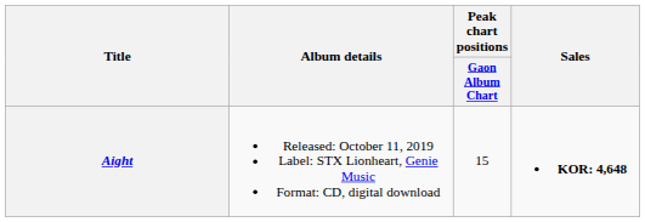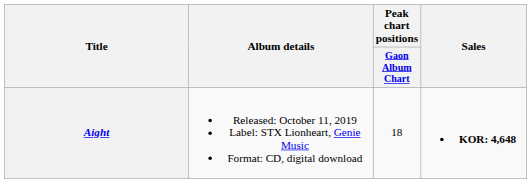 <table class="wikitable plainrowheaders" style="text-align:center;" border="1">
 <tr>
 <th scope="col" rowspan="2" style="width:16em;">Title</th>
 <th scope="col" rowspan="2" style="width:16em;">Album details</th>
 <th scope="col">Peak chart positions</th>
 <th scope="col" rowspan="2" style="width:9em;">Sales</th>
 </tr>
 <tr>
 <th scope="col" style="width:2.2em;font-size:90%;"><a href='#'>Gaon Album Chart</a><br></th>
 </tr>
 <tr>
 <th scope="row"><em><a href='#'>Aight</a></em></th>
 <td><br><ul><li>Released: October 11, 2019</li><li>Label: STX Lionheart, <a href='#'>Genie Music</a></li><li>Format: CD, digital download</li></ul></td>
-<td>15</td>
+<td>18</td>
 <td><strong><br><ul><li>KOR: 4,648</li></ul></strong></td>
 </tr>
 </table>
